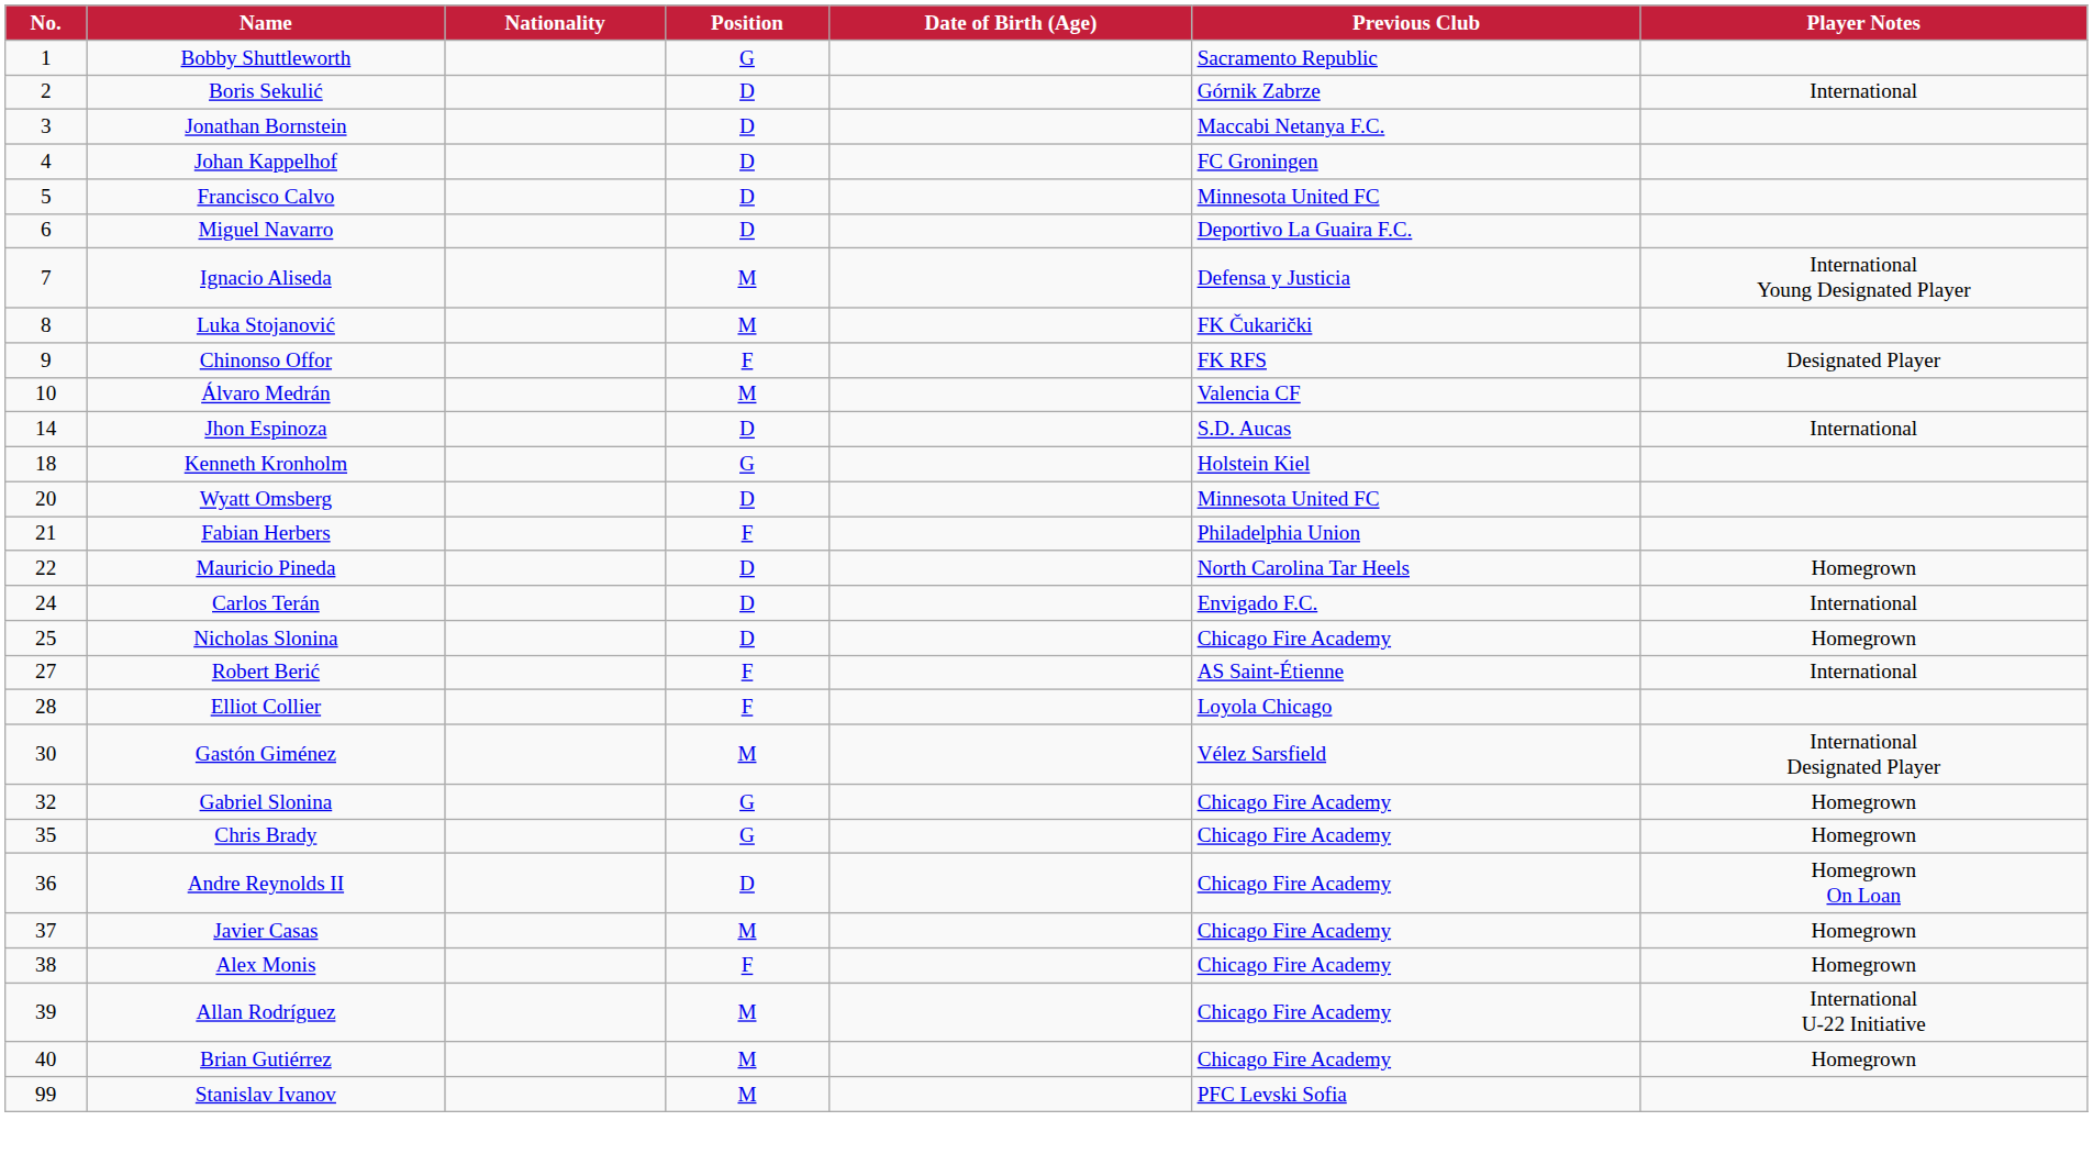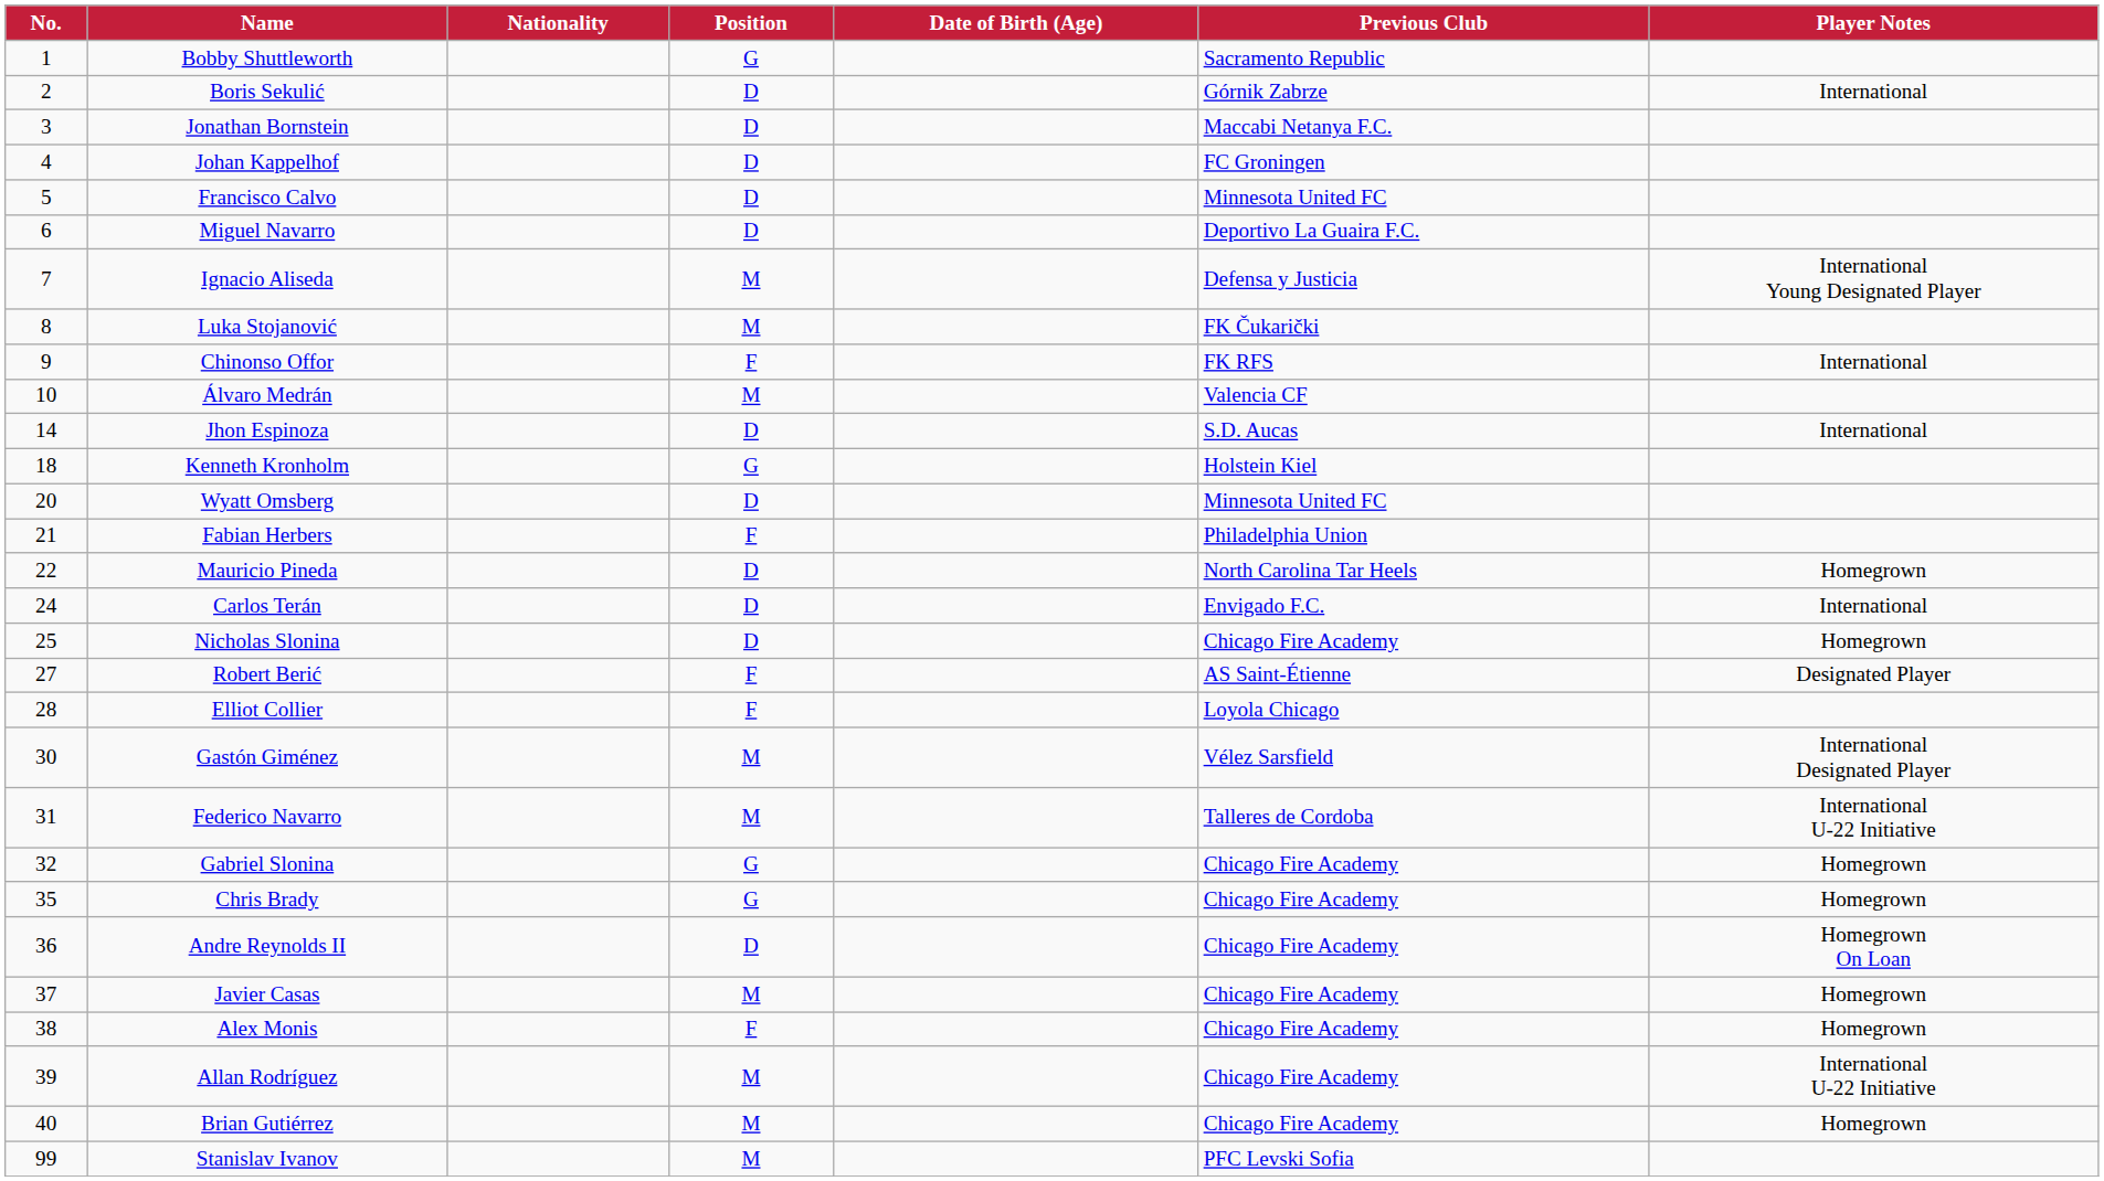 <table class="wikitable" style="text-align:center; font-size:90%; width:90%;">
 <tr>
 <th style="background:#C41E3A; color:white; text-align:center;">No.</th>
 <th style="background:#C41E3A; color:white; text-align:center;">Name</th>
 <th style="background:#C41E3A; color:white; text-align:center;">Nationality</th>
 <th style="background:#C41E3A; color:white; text-align:center;">Position</th>
 <th style="background:#C41E3A; color:white; text-align:center;">Date of Birth (Age)</th>
 <th style="background:#C41E3A; color:white; text-align:center;">Previous Club</th>
 <th style="background:#C41E3A; color:white; text-align:center;">Player Notes</th>
 </tr>
 <tr>
 <td>1</td>
 <td><a href='#'>Bobby Shuttleworth</a></td>
 <td></td>
 <td><a href='#'>G</a></td>
 <td></td>
 <td align="left"> <a href='#'>Sacramento Republic</a></td>
 <td></td>
 </tr>
 <tr>
 <td>2</td>
 <td><a href='#'>Boris Sekulić</a></td>
 <td></td>
 <td><a href='#'>D</a></td>
 <td></td>
 <td align="left"> <a href='#'>Górnik Zabrze</a></td>
 <td>International</td>
 </tr>
 <tr>
 <td>3</td>
 <td><a href='#'>Jonathan Bornstein</a></td>
 <td></td>
 <td><a href='#'>D</a></td>
 <td></td>
 <td align="left"> <a href='#'>Maccabi Netanya F.C.</a></td>
 <td></td>
 </tr>
 <tr>
 <td>4</td>
 <td><a href='#'>Johan Kappelhof</a></td>
 <td></td>
 <td><a href='#'>D</a></td>
 <td></td>
 <td align="left"> <a href='#'>FC Groningen</a></td>
 <td></td>
 </tr>
 <tr>
 <td>5</td>
 <td><a href='#'>Francisco Calvo</a></td>
 <td></td>
 <td><a href='#'>D</a></td>
 <td></td>
 <td align="left"> <a href='#'>Minnesota United FC</a></td>
 <td></td>
 </tr>
 <tr>
 <td>6</td>
 <td><a href='#'>Miguel Navarro</a></td>
 <td></td>
 <td><a href='#'>D</a></td>
 <td></td>
 <td align="left"> <a href='#'>Deportivo La Guaira F.C.</a></td>
 <td></td>
 </tr>
 <tr>
 <td>7</td>
 <td><a href='#'>Ignacio Aliseda</a></td>
 <td></td>
 <td><a href='#'>M</a></td>
 <td></td>
 <td align="left"> <a href='#'>Defensa y Justicia</a></td>
 <td>International<br>Young Designated Player</td>
 </tr>
 <tr>
 <td>8</td>
 <td><a href='#'>Luka Stojanović</a></td>
 <td></td>
 <td><a href='#'>M</a></td>
 <td></td>
 <td align="left"> <a href='#'>FK Čukarički</a></td>
 <td></td>
 </tr>
 <tr>
 <td>9</td>
 <td><a href='#'>Chinonso Offor</a></td>
 <td></td>
 <td><a href='#'>F</a></td>
 <td></td>
 <td align="left"> <a href='#'>FK RFS</a></td>
-<td>Designated Player</td>
+<td>International</td>
 </tr>
 <tr>
 <td>10</td>
 <td><a href='#'>Álvaro Medrán</a></td>
 <td></td>
 <td><a href='#'>M</a></td>
 <td></td>
 <td align="left"> <a href='#'>Valencia CF</a></td>
 <td></td>
 </tr>
 <tr>
 <td>14</td>
 <td><a href='#'>Jhon Espinoza</a></td>
 <td></td>
 <td><a href='#'>D</a></td>
 <td></td>
 <td align="left"> <a href='#'>S.D. Aucas</a></td>
 <td>International</td>
 </tr>
 <tr>
 <td>18</td>
 <td><a href='#'>Kenneth Kronholm</a></td>
 <td></td>
 <td><a href='#'>G</a></td>
 <td></td>
 <td align="left"> <a href='#'>Holstein Kiel</a></td>
 <td></td>
 </tr>
 <tr>
 <td>20</td>
 <td><a href='#'>Wyatt Omsberg</a></td>
 <td></td>
 <td><a href='#'>D</a></td>
 <td></td>
 <td align="left"> <a href='#'>Minnesota United FC</a></td>
 <td></td>
 </tr>
 <tr>
 <td>21</td>
 <td><a href='#'>Fabian Herbers</a></td>
 <td></td>
 <td><a href='#'>F</a></td>
 <td></td>
 <td align="left"> <a href='#'>Philadelphia Union</a></td>
 <td></td>
 </tr>
 <tr>
 <td>22</td>
 <td><a href='#'>Mauricio Pineda</a></td>
 <td></td>
 <td><a href='#'>D</a></td>
 <td></td>
 <td align="left"> <a href='#'>North Carolina Tar Heels</a></td>
 <td>Homegrown</td>
 </tr>
 <tr>
 <td>24</td>
 <td><a href='#'>Carlos Terán</a></td>
 <td></td>
 <td><a href='#'>D</a></td>
 <td></td>
 <td align="left"> <a href='#'>Envigado F.C.</a></td>
 <td>International</td>
 </tr>
 <tr>
 <td>25</td>
 <td><a href='#'>Nicholas Slonina</a></td>
 <td></td>
 <td><a href='#'>D</a></td>
 <td></td>
 <td align="left"> <a href='#'>Chicago Fire Academy</a></td>
 <td>Homegrown</td>
 </tr>
 <tr>
 <td>27</td>
 <td><a href='#'>Robert Berić</a></td>
 <td></td>
 <td><a href='#'>F</a></td>
 <td></td>
 <td align="left"> <a href='#'>AS Saint-Étienne</a></td>
-<td>International</td>
+<td>Designated Player</td>
 </tr>
 <tr>
 <td>28</td>
 <td><a href='#'>Elliot Collier</a></td>
 <td></td>
 <td><a href='#'>F</a></td>
 <td></td>
 <td align="left"> <a href='#'>Loyola Chicago</a></td>
 <td></td>
 </tr>
 <tr>
 <td>30</td>
 <td><a href='#'>Gastón Giménez</a></td>
 <td></td>
 <td><a href='#'>M</a></td>
 <td></td>
 <td align="left"> <a href='#'>Vélez Sarsfield</a></td>
 <td>International<br>Designated Player</td>
+</tr>
+<tr>
+<td>31</td>
+<td><a href='#'>Federico Navarro</a></td>
+<td></td>
+<td><a href='#'>M</a></td>
+<td></td>
+<td align="left"> <a href='#'>Talleres de Cordoba</a></td>
+<td>International<br>U-22 Initiative</td>
 </tr>
 <tr>
 <td>32</td>
 <td><a href='#'>Gabriel Slonina</a></td>
 <td></td>
 <td><a href='#'>G</a></td>
 <td></td>
 <td align="left"> <a href='#'>Chicago Fire Academy</a></td>
 <td>Homegrown</td>
 </tr>
 <tr>
 <td>35</td>
 <td><a href='#'>Chris Brady</a></td>
 <td></td>
 <td><a href='#'>G</a></td>
 <td></td>
 <td align="left"> <a href='#'>Chicago Fire Academy</a></td>
 <td>Homegrown</td>
 </tr>
 <tr>
 <td>36</td>
 <td><a href='#'>Andre Reynolds II</a></td>
 <td></td>
 <td><a href='#'>D</a></td>
 <td></td>
 <td align="left"> <a href='#'>Chicago Fire Academy</a></td>
 <td>Homegrown<br><a href='#'>On Loan</a></td>
 </tr>
 <tr>
 <td>37</td>
 <td><a href='#'>Javier Casas</a></td>
 <td></td>
 <td><a href='#'>M</a></td>
 <td></td>
 <td align="left"> <a href='#'>Chicago Fire Academy</a></td>
 <td>Homegrown</td>
 </tr>
 <tr>
 <td>38</td>
 <td><a href='#'>Alex Monis</a></td>
 <td></td>
 <td><a href='#'>F</a></td>
 <td></td>
 <td align="left"> <a href='#'>Chicago Fire Academy</a></td>
 <td>Homegrown</td>
 </tr>
 <tr>
 <td>39</td>
 <td><a href='#'>Allan Rodríguez</a></td>
 <td></td>
 <td><a href='#'>M</a></td>
 <td></td>
 <td align="left"> <a href='#'>Chicago Fire Academy</a></td>
 <td>International<br>U-22 Initiative</td>
 </tr>
 <tr>
 <td>40</td>
 <td><a href='#'>Brian Gutiérrez</a></td>
 <td></td>
 <td><a href='#'>M</a></td>
 <td></td>
 <td align="left"> <a href='#'>Chicago Fire Academy</a></td>
 <td>Homegrown</td>
 </tr>
 <tr>
 <td>99</td>
 <td><a href='#'>Stanislav Ivanov</a></td>
 <td></td>
 <td><a href='#'>M</a></td>
 <td></td>
 <td align="left"> <a href='#'>PFC Levski Sofia</a></td>
 <td></td>
 </tr>
 <tr>
 </tr>
 </table>
